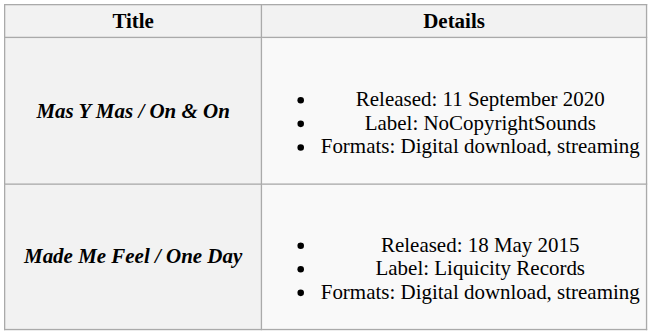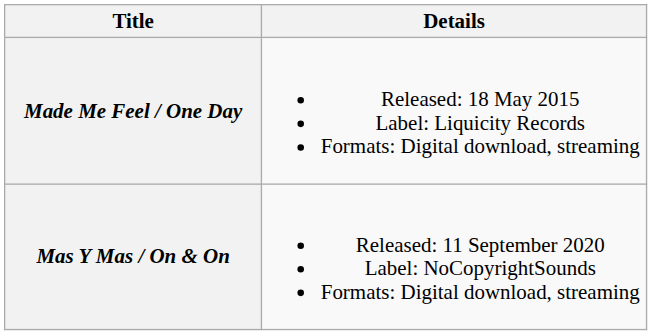 <table class="wikitable plainrowheaders" style="text-align:center">
 <tr>
 <th scope="col" style="width:11.8em;">Title</th>
 <th scope="col" style="width:17.9em;">Details</th>
 </tr>
 <tr>
+<th scope="row"><em>Made Me Feel / One Day</em></th>
+<td><br><ul><li>Released: 18 May 2015</li><li>Label: Liquicity Records</li><li>Formats: Digital download, streaming</li></ul></td>
+</tr>
+<tr>
 <th scope="row"><em>Mas Y Mas / On & On</em></th>
 <td><br><ul><li>Released: 11 September 2020</li><li>Label: NoCopyrightSounds</li><li>Formats: Digital download, streaming</li></ul></td>
 </tr>
-<tr>
-<th scope="row"><em>Made Me Feel / One Day</em></th>
-<td><br><ul><li>Released: 18 May 2015</li><li>Label: Liquicity Records</li><li>Formats: Digital download, streaming</li></ul></td>
-</tr>
 </table>
